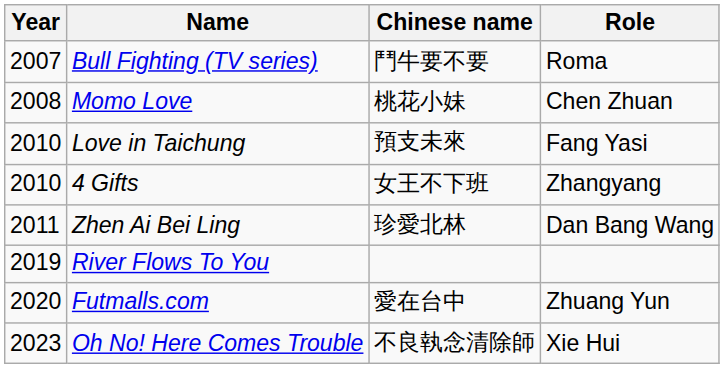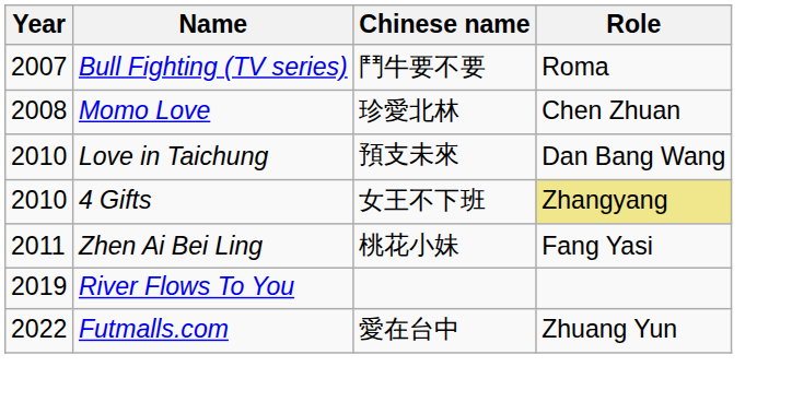 <table class="wikitable">
 <tr>
 <th>Year</th>
 <th>Name</th>
 <th>Chinese name</th>
 <th>Role</th>
 </tr>
 <tr>
 <td>2007</td>
 <td><em><a href='#'>Bull Fighting (TV series)</a></em></td>
 <td>鬥牛要不要</td>
 <td>Roma</td>
 </tr>
 <tr>
 <td>2008</td>
 <td><em><a href='#'>Momo Love</a></em></td>
-<td>桃花小妹</td>
+<td>珍愛北林</td>
 <td>Chen Zhuan</td>
 </tr>
 <tr>
 <td>2010</td>
 <td><em>Love in Taichung</em></td>
 <td>預支未來</td>
-<td>Fang Yasi</td>
+<td>Dan Bang Wang</td>
 </tr>
 <tr>
 <td>2010</td>
 <td><em>4 Gifts</em></td>
 <td>女王不下班</td>
-<td>Zhangyang</td>
+<td style="background: khaki;">Zhangyang</td>
 </tr>
 <tr>
 <td>2011</td>
 <td><em>Zhen Ai Bei Ling</em></td>
-<td>珍愛北林</td>
-<td>Dan Bang Wang</td>
+<td>桃花小妹</td>
+<td>Fang Yasi</td>
 </tr>
 <tr>
 <td>2019</td>
 <td><em><a href='#'>River Flows To You</a></em></td>
 <td></td>
 <td></td>
 </tr>
 <tr>
-<td>2020</td>
+<td>2022</td>
 <td><em><a href='#'>Futmalls.com</a></em></td>
 <td>愛在台中</td>
 <td>Zhuang Yun</td>
 </tr>
-<tr>
-<td>2023</td>
-<td><em><a href='#'>Oh No! Here Comes Trouble</a></em></td>
-<td>不良執念清除師</td>
-<td>Xie Hui</td>
-</tr>
 </table>
